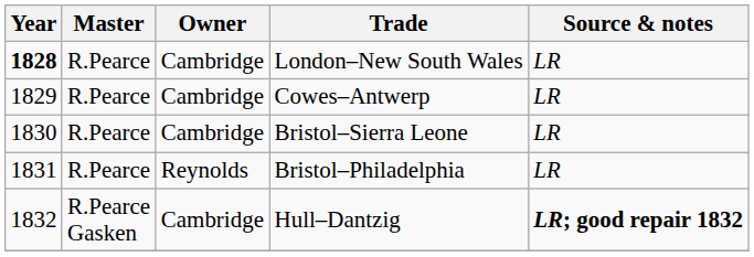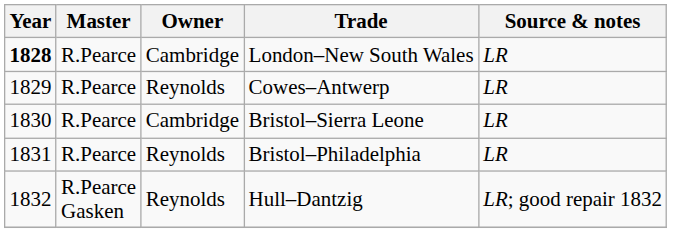 <table class=" wikitable">
 <tr>
 <th>Year</th>
 <th>Master</th>
 <th>Owner</th>
 <th>Trade</th>
 <th>Source & notes</th>
 </tr>
 <tr>
 <td><strong>1828</strong></td>
 <td>R.Pearce</td>
 <td>Cambridge</td>
 <td>London–New South Wales</td>
 <td><em>LR</em></td>
 </tr>
 <tr>
 <td>1829</td>
 <td>R.Pearce</td>
-<td>Cambridge</td>
+<td>Reynolds</td>
 <td>Cowes–Antwerp</td>
 <td><em>LR</em></td>
 </tr>
 <tr>
 <td>1830</td>
 <td>R.Pearce</td>
 <td>Cambridge</td>
 <td>Bristol–Sierra Leone</td>
 <td><em>LR</em></td>
 </tr>
 <tr>
 <td>1831</td>
 <td>R.Pearce</td>
 <td>Reynolds</td>
 <td>Bristol–Philadelphia</td>
 <td><em>LR</em></td>
 </tr>
 <tr>
 <td>1832</td>
 <td>R.Pearce<br>Gasken</td>
-<td>Cambridge</td>
+<td>Reynolds</td>
 <td>Hull–Dantzig</td>
-<td><strong><em>LR</em>; good repair 1832</strong></td>
+<td><em>LR</em>; good repair 1832</td>
 </tr>
 <tr>
 </tr>
 </table>
